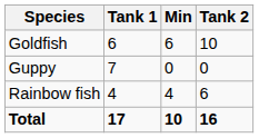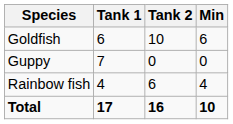 <table class="wikitable floatright">
 <tr>
 <th>Species</th>
 <th>Tank 1</th>
+<th>Tank 2</th>
 <th>Min</th>
-<th>Tank 2</th>
 </tr>
 <tr>
 <td>Goldfish</td>
 <td>6</td>
+<td>10</td>
 <td>6</td>
-<td>10</td>
 </tr>
 <tr>
 <td>Guppy</td>
 <td>7</td>
 <td>0</td>
 <td>0</td>
 </tr>
 <tr>
 <td>Rainbow fish</td>
 <td>4</td>
+<td>6</td>
 <td>4</td>
-<td>6</td>
 </tr>
 <tr>
 <td><strong>Total</strong></td>
 <td><strong>17</strong></td>
+<td><strong>16</strong></td>
 <td><strong>10</strong></td>
-<td><strong>16</strong></td>
 </tr>
 </table>
